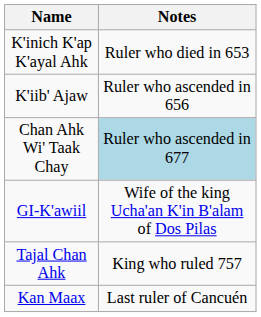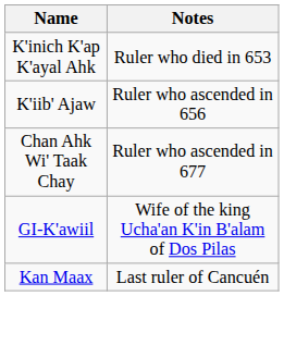 <table width=40% class="wikitable">
 <tr>
 <th>Name</th>
 <th>Notes</th>
 </tr>
 <tr>
 <td align="center">K'inich K'ap K'ayal Ahk</td>
 <td align="center">Ruler who died in 653</td>
 </tr>
 <tr>
 <td align="center">K'iib' Ajaw</td>
 <td align="center">Ruler who ascended in 656</td>
 </tr>
 <tr>
 <td align="center">Chan Ahk Wi' Taak Chay</td>
-<td align="center" style="background: lightblue;">Ruler who ascended in 677</td>
+<td align="center">Ruler who ascended in 677</td>
 </tr>
 <tr>
 <td align="center"><a href='#'>GI-K'awiil</a></td>
 <td align="center">Wife of the king <a href='#'>Ucha'an K'in B'alam</a> of <a href='#'>Dos Pilas</a></td>
 </tr>
 <tr>
-<td align="center"><a href='#'>Tajal Chan Ahk</a></td>
-<td align="center">King who ruled 757</td>
-</tr>
-<tr>
 <td align="center"><a href='#'>Kan Maax</a></td>
 <td align="center">Last ruler of Cancuén</td>
 </tr>
 </table>
